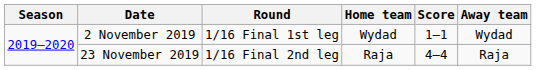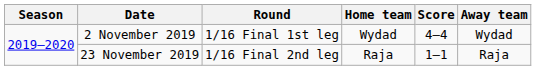 <table class="wikitable" style="text-align: center">
 <tr>
 <th>Season</th>
 <th>Date</th>
 <th>Round</th>
 <th>Home team</th>
 <th>Score</th>
 <th>Away team</th>
 </tr>
 <tr>
 <td rowspan=2><a href='#'>2019–2020</a></td>
 <td>2 November 2019</td>
 <td>1/16 Final 1st leg</td>
 <td>Wydad</td>
-<td>1–1</td>
+<td>4–4</td>
 <td>Wydad</td>
 </tr>
 <tr>
 <td>23 November 2019</td>
 <td>1/16 Final 2nd leg</td>
 <td>Raja</td>
-<td>4–4</td>
+<td>1–1</td>
 <td>Raja</td>
 </tr>
 </table>
